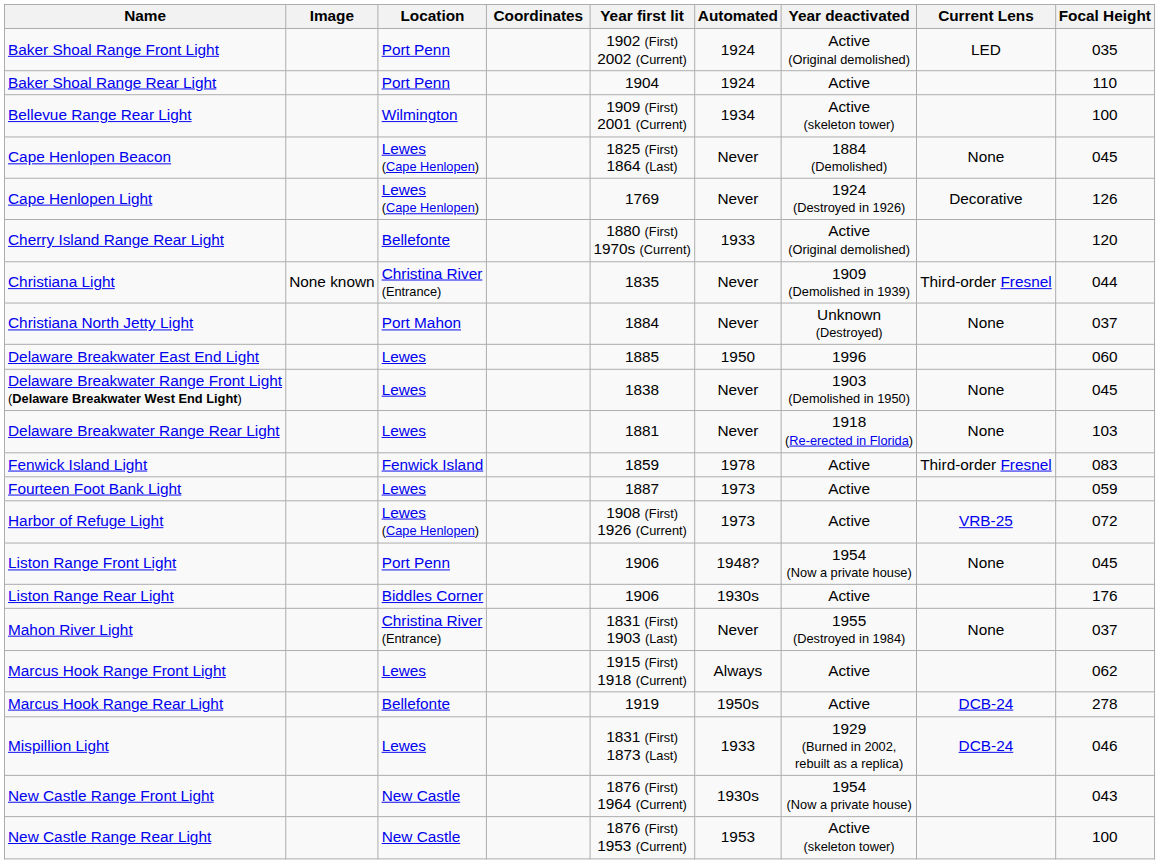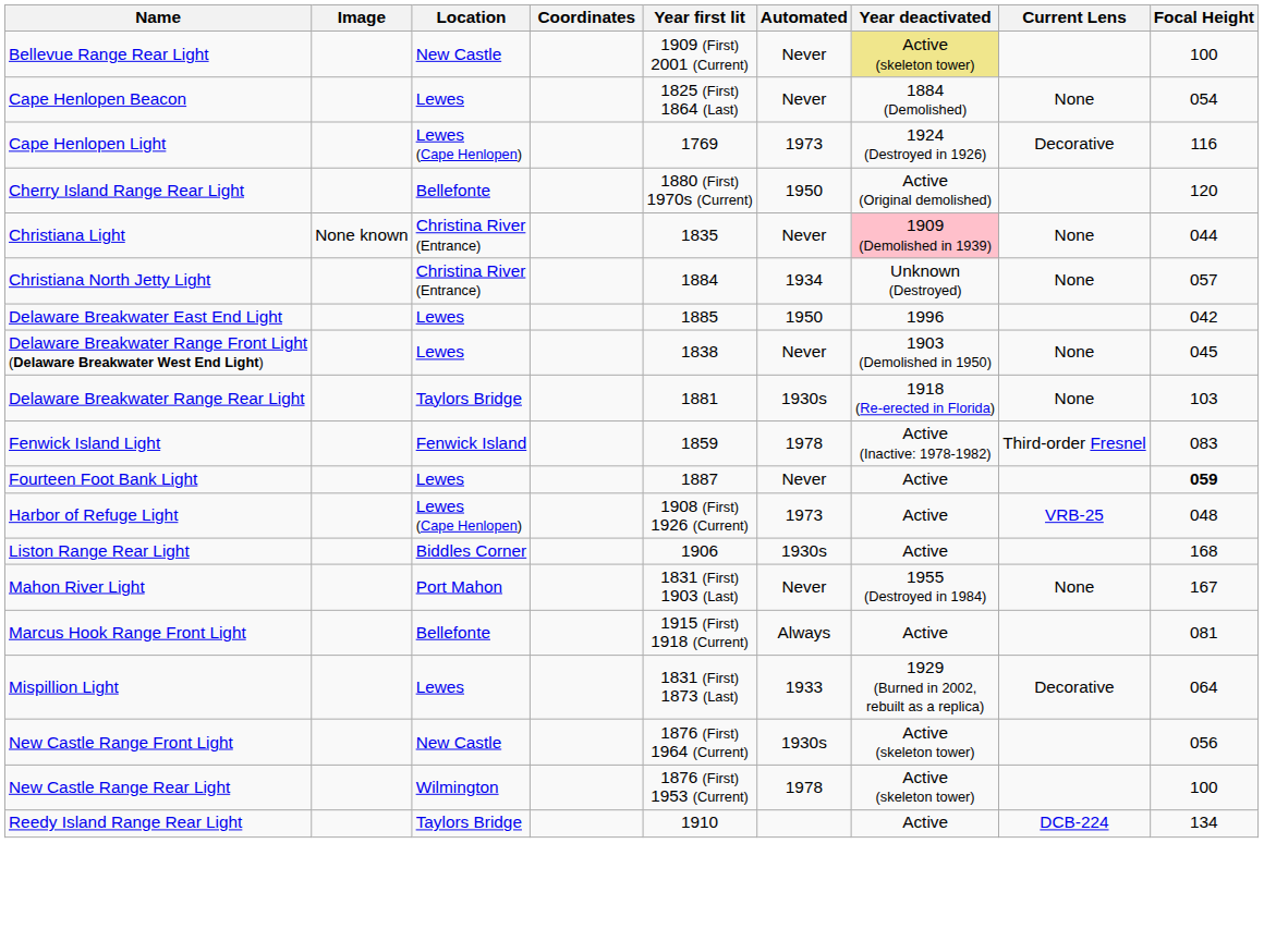 <table class="wikitable sortable">
 <tr>
 <th>Name</th>
 <th scope="col" class="unsortable">Image</th>
 <th>Location</th>
 <th width="100">Coordinates</th>
 <th>Year first lit</th>
 <th>Automated</th>
 <th>Year deactivated</th>
 <th>Current Lens</th>
 <th>Focal Height</th>
 </tr>
 <tr>
-<td><a href='#'>Baker Shoal Range Front Light</a></td>
-<td></td>
-<td><a href='#'>Port Penn</a></td>
-<td></td>
-<td style="text-align: center;">1902 <small>(First)</small><br>2002 <small>(Current)</small></td>
-<td style="text-align: center;">1924</td>
-<td style="text-align: center;">Active<br><small>(Original demolished)</small></td>
-<td style="text-align: center;">LED</td>
-<td style="text-align: center;"><span>035</span> </td>
-</tr>
-<tr>
-<td><a href='#'>Baker Shoal Range Rear Light</a></td>
-<td></td>
-<td><a href='#'>Port Penn</a></td>
-<td></td>
-<td style="text-align: center;">1904</td>
-<td style="text-align: center;">1924</td>
-<td style="text-align: center;">Active</td>
-<td></td>
-<td style="text-align: center;"><span>110</span> </td>
-</tr>
-<tr>
 <td><a href='#'>Bellevue Range Rear Light</a></td>
 <td></td>
-<td><a href='#'>Wilmington</a></td>
+<td><a href='#'>New Castle</a></td>
 <td></td>
 <td style="text-align: center;">1909 <small>(First)</small><br>2001 <small>(Current)</small></td>
-<td style="text-align: center;">1934</td>
-<td style="text-align: center;">Active<br><small>(skeleton tower)</small></td>
+<td style="text-align: center;">Never</td>
+<td style="background: khaki; text-align: center;">Active<br><small>(skeleton tower)</small></td>
 <td></td>
 <td style="text-align: center;"><span>100</span> </td>
 </tr>
 <tr>
 <td><a href='#'>Cape Henlopen Beacon</a></td>
 <td></td>
-<td><a href='#'>Lewes</a><br><small>(<a href='#'>Cape Henlopen</a>)</small></td>
+<td><a href='#'>Lewes</a></td>
 <td></td>
 <td style="text-align: center;">1825 <small>(First)</small><br>1864 <small>(Last)</small></td>
 <td style="text-align: center;">Never</td>
 <td style="text-align: center;">1884<br><small>(Demolished)</small></td>
 <td style="text-align: center;">None</td>
-<td style="text-align: center;"><span>045</span> </td>
+<td style="text-align: center;"><span>054</span> </td>
 </tr>
 <tr>
 <td><a href='#'>Cape Henlopen Light</a></td>
 <td></td>
 <td><a href='#'>Lewes</a><br><small>(<a href='#'>Cape Henlopen</a>)</small></td>
 <td></td>
 <td style="text-align: center;">1769</td>
-<td style="text-align: center;">Never</td>
+<td style="text-align: center;">1973</td>
 <td style="text-align: center;">1924<br><small>(Destroyed in 1926)</small></td>
 <td style="text-align: center;">Decorative</td>
-<td style="text-align: center;"><span>126</span> </td>
+<td style="text-align: center;"><span>116</span> </td>
 </tr>
 <tr>
 <td><a href='#'>Cherry Island Range Rear Light</a></td>
 <td></td>
 <td><a href='#'>Bellefonte</a></td>
 <td></td>
 <td style="text-align: center;">1880 <small>(First)</small><br>1970s <small>(Current)</small></td>
-<td style="text-align: center;">1933</td>
+<td style="text-align: center;">1950</td>
 <td style="text-align: center;">Active<br><small>(Original demolished)</small></td>
 <td></td>
 <td style="text-align: center;"><span>120</span> </td>
 </tr>
 <tr>
 <td><a href='#'>Christiana Light</a></td>
 <td>None known</td>
 <td><a href='#'>Christina River</a><br><small>(Entrance)</small></td>
 <td></td>
 <td style="text-align: center;">1835</td>
 <td style="text-align: center;">Never</td>
-<td style="text-align: center;">1909<br><small>(Demolished in 1939)</small></td>
-<td style="text-align: center;">Third-order <a href='#'>Fresnel</a></td>
+<td style="background: pink; text-align: center;">1909<br><small>(Demolished in 1939)</small></td>
+<td style="text-align: center;">None</td>
 <td style="text-align: center;"><span>044</span> </td>
 </tr>
 <tr>
 <td><a href='#'>Christiana North Jetty Light</a></td>
 <td></td>
-<td><a href='#'>Port Mahon</a></td>
+<td><a href='#'>Christina River</a><br><small>(Entrance)</small></td>
 <td></td>
 <td style="text-align: center;">1884</td>
-<td style="text-align: center;">Never</td>
+<td style="text-align: center;">1934</td>
 <td style="text-align: center;">Unknown<br><small>(Destroyed)</small></td>
 <td style="text-align: center;">None</td>
-<td style="text-align: center;"><span>037</span> </td>
+<td style="text-align: center;"><span>057</span> </td>
 </tr>
 <tr>
 <td><a href='#'>Delaware Breakwater East End Light</a></td>
 <td></td>
 <td><a href='#'>Lewes</a></td>
 <td></td>
 <td style="text-align: center;">1885</td>
 <td style="text-align: center;">1950</td>
 <td style="text-align: center;">1996</td>
 <td></td>
-<td style="text-align: center;"><span>060</span> </td>
+<td style="text-align: center;"><span>042</span> </td>
 </tr>
 <tr>
 <td><a href='#'>Delaware Breakwater Range Front Light</a><br><small> (<strong>Delaware Breakwater West End Light</strong>)</small></td>
 <td></td>
 <td><a href='#'>Lewes</a></td>
 <td></td>
 <td style="text-align: center;">1838</td>
 <td style="text-align: center;">Never</td>
 <td style="text-align: center;">1903<br><small>(Demolished in 1950)</small></td>
 <td style="text-align: center;">None</td>
 <td style="text-align: center;"><span>045</span> </td>
 </tr>
 <tr>
 <td><a href='#'>Delaware Breakwater Range Rear Light</a></td>
 <td></td>
-<td><a href='#'>Lewes</a></td>
+<td><a href='#'>Taylors Bridge</a></td>
 <td></td>
 <td style="text-align: center;">1881</td>
-<td style="text-align: center;">Never</td>
+<td style="text-align: center;">1930s</td>
 <td style="text-align: center;">1918<br><small>(<a href='#'>Re-erected in Florida</a>)</small></td>
 <td style="text-align: center;">None</td>
 <td style="text-align: center;"><span>103</span> </td>
 </tr>
 <tr>
 <td><a href='#'>Fenwick Island Light</a></td>
 <td></td>
 <td><a href='#'>Fenwick Island</a></td>
 <td></td>
 <td style="text-align: center;">1859</td>
 <td style="text-align: center;">1978</td>
-<td style="text-align: center;">Active</td>
+<td style="text-align: center;">Active<br><small>(Inactive: 1978-1982)</small></td>
 <td style="text-align: center;">Third-order <a href='#'>Fresnel</a></td>
 <td style="text-align: center;"><span>083</span> </td>
 </tr>
 <tr>
 <td><a href='#'>Fourteen Foot Bank Light</a></td>
 <td></td>
 <td><a href='#'>Lewes</a></td>
 <td></td>
 <td style="text-align: center;">1887</td>
-<td style="text-align: center;">1973</td>
+<td style="text-align: center;">Never</td>
 <td style="text-align: center;">Active</td>
 <td></td>
-<td style="text-align: center;"><span>059</span> </td>
+<td style="text-align: center;"><strong><span>059</span> </strong></td>
 </tr>
 <tr>
 <td><a href='#'>Harbor of Refuge Light</a></td>
 <td></td>
 <td><a href='#'>Lewes</a><br><small>(<a href='#'>Cape Henlopen</a>)</small></td>
 <td></td>
 <td style="text-align: center;">1908 <small>(First)</small><br>1926 <small>(Current)</small></td>
 <td style="text-align: center;">1973</td>
 <td style="text-align: center;">Active</td>
 <td style="text-align: center;"><a href='#'>VRB-25</a></td>
-<td style="text-align: center;"><span>072</span> </td>
-</tr>
-<tr>
-<td><a href='#'>Liston Range Front Light</a></td>
-<td></td>
-<td><a href='#'>Port Penn</a></td>
-<td></td>
-<td style="text-align: center;">1906</td>
-<td style="text-align: center;">1948?</td>
-<td style="text-align: center;">1954<br><small>(Now a private house)</small></td>
-<td style="text-align: center;">None</td>
-<td style="text-align: center;"><span>045</span> </td>
+<td style="text-align: center;"><span>048</span> </td>
 </tr>
 <tr>
 <td><a href='#'>Liston Range Rear Light</a></td>
 <td></td>
 <td><a href='#'>Biddles Corner</a></td>
 <td></td>
 <td style="text-align: center;">1906</td>
 <td style="text-align: center;">1930s</td>
 <td style="text-align: center;">Active</td>
 <td></td>
-<td style="text-align: center;"><span>176</span> </td>
+<td style="text-align: center;"><span>168</span> </td>
 </tr>
 <tr>
 <td><a href='#'>Mahon River Light</a></td>
 <td></td>
-<td><a href='#'>Christina River</a><br><small>(Entrance)</small></td>
+<td><a href='#'>Port Mahon</a></td>
 <td></td>
 <td style="text-align: center;">1831 <small>(First)</small><br>1903 <small>(Last)</small></td>
 <td style="text-align: center;">Never</td>
 <td style="text-align: center;">1955<br><small>(Destroyed in 1984)</small></td>
 <td style="text-align: center;">None</td>
-<td style="text-align: center;"><span>037</span> </td>
+<td style="text-align: center;"><span>167</span> </td>
 </tr>
 <tr>
 <td><a href='#'>Marcus Hook Range Front Light</a></td>
 <td></td>
-<td><a href='#'>Lewes</a></td>
+<td><a href='#'>Bellefonte</a></td>
 <td></td>
 <td style="text-align: center;">1915 <small>(First)</small><br>1918 <small>(Current)</small></td>
 <td style="text-align: center;">Always</td>
 <td style="text-align: center;">Active</td>
 <td></td>
-<td style="text-align: center;"><span>062</span> </td>
-</tr>
-<tr>
-<td><a href='#'>Marcus Hook Range Rear Light</a></td>
-<td></td>
-<td><a href='#'>Bellefonte</a></td>
-<td></td>
-<td style="text-align: center;">1919</td>
-<td style="text-align: center;">1950s</td>
-<td style="text-align: center;">Active</td>
-<td style="text-align: center;"><a href='#'>DCB-24</a></td>
-<td style="text-align: center;"><span>278</span> </td>
+<td style="text-align: center;"><span>081</span> </td>
 </tr>
 <tr>
 <td><a href='#'>Mispillion Light</a></td>
 <td></td>
 <td><a href='#'>Lewes</a></td>
 <td></td>
 <td style="text-align: center;">1831 <small>(First)</small><br> 1873 <small>(Last)</small></td>
 <td style="text-align: center;">1933</td>
 <td style="text-align: center;">1929<br><small>(Burned in 2002,<br>rebuilt as a replica)</small></td>
-<td style="text-align: center;"><a href='#'>DCB-24</a></td>
-<td style="text-align: center;"><span>046</span> </td>
+<td style="text-align: center;">Decorative</td>
+<td style="text-align: center;"><span>064</span> </td>
 </tr>
 <tr>
 <td><a href='#'>New Castle Range Front Light</a></td>
 <td></td>
 <td><a href='#'>New Castle</a></td>
 <td></td>
 <td style="text-align: center;">1876 <small>(First)</small><br> 1964 <small>(Current)</small></td>
 <td style="text-align: center;">1930s</td>
-<td style="text-align: center;">1954<br><small>(Now a private house)</small></td>
+<td style="text-align: center;">Active<br><small>(skeleton tower)</small></td>
 <td></td>
-<td style="text-align: center;"><span>043</span> </td>
+<td style="text-align: center;"><span>056</span> </td>
 </tr>
 <tr>
 <td><a href='#'>New Castle Range Rear Light</a></td>
 <td></td>
-<td><a href='#'>New Castle</a></td>
+<td><a href='#'>Wilmington</a></td>
 <td></td>
 <td style="text-align: center;">1876 <small>(First)</small><br> 1953 <small>(Current)</small></td>
-<td style="text-align: center;">1953</td>
+<td style="text-align: center;">1978</td>
 <td style="text-align: center;">Active<br><small>(skeleton tower)</small></td>
 <td></td>
 <td style="text-align: center;"><span>100</span> </td>
 </tr>
+<tr>
+<td><a href='#'>Reedy Island Range Rear Light</a></td>
+<td></td>
+<td><a href='#'>Taylors Bridge</a></td>
+<td></td>
+<td style="text-align: center;">1910</td>
+<td></td>
+<td style="text-align: center;">Active</td>
+<td style="text-align: center;"><a href='#'>DCB-224</a></td>
+<td style="text-align: center;"><span>134</span> </td>
+</tr>
 </table>
